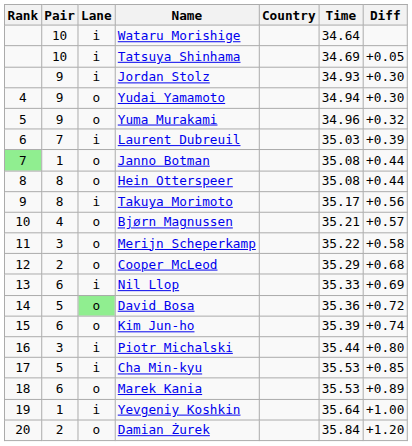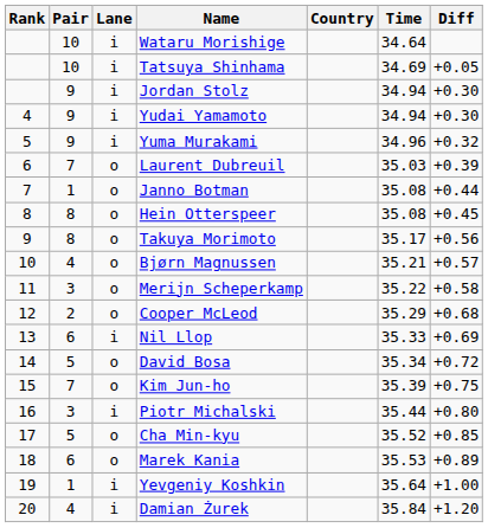 <table class="wikitable sortable" style="text-align:center">
 <tr>
 <th>Rank</th>
 <th>Pair</th>
 <th>Lane</th>
 <th>Name</th>
 <th>Country</th>
 <th>Time</th>
 <th>Diff</th>
 </tr>
 <tr>
 <td></td>
 <td>10</td>
 <td>i</td>
 <td align=left><a href='#'>Wataru Morishige</a></td>
 <td align=left></td>
 <td>34.64</td>
 <td></td>
 </tr>
 <tr>
 <td></td>
 <td>10</td>
 <td>i</td>
 <td align=left><a href='#'>Tatsuya Shinhama</a></td>
 <td align=left></td>
 <td>34.69</td>
 <td>+0.05</td>
 </tr>
 <tr>
 <td></td>
 <td>9</td>
 <td>i</td>
 <td align=left><a href='#'>Jordan Stolz</a></td>
 <td align=left></td>
-<td>34.93</td>
+<td>34.94</td>
 <td>+0.30</td>
 </tr>
 <tr>
 <td>4</td>
 <td>9</td>
-<td>o</td>
+<td>i</td>
 <td align=left><a href='#'>Yudai Yamamoto</a></td>
 <td align=left></td>
 <td>34.94</td>
 <td>+0.30</td>
 </tr>
 <tr>
 <td>5</td>
 <td>9</td>
-<td>o</td>
+<td>i</td>
 <td align=left><a href='#'>Yuma Murakami</a></td>
 <td align=left></td>
 <td>34.96</td>
 <td>+0.32</td>
 </tr>
 <tr>
 <td>6</td>
 <td>7</td>
-<td>i</td>
+<td>o</td>
 <td align=left><a href='#'>Laurent Dubreuil</a></td>
 <td align=left></td>
 <td>35.03</td>
 <td>+0.39</td>
 </tr>
 <tr>
-<td style="background: lightgreen;">7</td>
+<td>7</td>
 <td>1</td>
 <td>o</td>
 <td align=left><a href='#'>Janno Botman</a></td>
 <td align=left></td>
 <td>35.08</td>
 <td>+0.44</td>
 </tr>
 <tr>
 <td>8</td>
 <td>8</td>
 <td>o</td>
 <td align=left><a href='#'>Hein Otterspeer</a></td>
 <td align=left></td>
 <td>35.08</td>
-<td>+0.44</td>
+<td>+0.45</td>
 </tr>
 <tr>
 <td>9</td>
 <td>8</td>
-<td>i</td>
+<td>o</td>
 <td align=left><a href='#'>Takuya Morimoto</a></td>
 <td align=left></td>
 <td>35.17</td>
 <td>+0.56</td>
 </tr>
 <tr>
 <td>10</td>
 <td>4</td>
 <td>o</td>
 <td align=left><a href='#'>Bjørn Magnussen</a></td>
 <td align=left></td>
 <td>35.21</td>
 <td>+0.57</td>
 </tr>
 <tr>
 <td>11</td>
 <td>3</td>
 <td>o</td>
 <td align=left><a href='#'>Merijn Scheperkamp</a></td>
 <td align=left></td>
 <td>35.22</td>
 <td>+0.58</td>
 </tr>
 <tr>
 <td>12</td>
 <td>2</td>
 <td>o</td>
 <td align=left><a href='#'>Cooper McLeod</a></td>
 <td align=left></td>
 <td>35.29</td>
 <td>+0.68</td>
 </tr>
 <tr>
 <td>13</td>
 <td>6</td>
 <td>i</td>
 <td align=left><a href='#'>Nil Llop</a></td>
 <td align=left></td>
 <td>35.33</td>
 <td>+0.69</td>
 </tr>
 <tr>
 <td>14</td>
 <td>5</td>
-<td style="background: lightgreen;">o</td>
+<td>o</td>
 <td align=left><a href='#'>David Bosa</a></td>
 <td align=left></td>
-<td>35.36</td>
+<td>35.34</td>
 <td>+0.72</td>
 </tr>
 <tr>
 <td>15</td>
-<td>6</td>
+<td>7</td>
 <td>o</td>
 <td align=left><a href='#'>Kim Jun-ho</a></td>
 <td align=left></td>
 <td>35.39</td>
-<td>+0.74</td>
+<td>+0.75</td>
 </tr>
 <tr>
 <td>16</td>
 <td>3</td>
 <td>i</td>
 <td align=left><a href='#'>Piotr Michalski</a></td>
 <td align=left></td>
 <td>35.44</td>
 <td>+0.80</td>
 </tr>
 <tr>
 <td>17</td>
 <td>5</td>
-<td>i</td>
+<td>o</td>
 <td align=left><a href='#'>Cha Min-kyu</a></td>
 <td align=left></td>
-<td>35.53</td>
+<td>35.52</td>
 <td>+0.85</td>
 </tr>
 <tr>
 <td>18</td>
 <td>6</td>
 <td>o</td>
 <td align=left><a href='#'>Marek Kania</a></td>
 <td align=left></td>
 <td>35.53</td>
 <td>+0.89</td>
 </tr>
 <tr>
 <td>19</td>
 <td>1</td>
 <td>i</td>
 <td align=left><a href='#'>Yevgeniy Koshkin</a></td>
 <td align=left></td>
 <td>35.64</td>
 <td>+1.00</td>
 </tr>
 <tr>
 <td>20</td>
-<td>2</td>
-<td>o</td>
+<td>4</td>
+<td>i</td>
 <td align=left><a href='#'>Damian Żurek</a></td>
 <td align=left></td>
 <td>35.84</td>
 <td>+1.20</td>
 </tr>
 </table>
